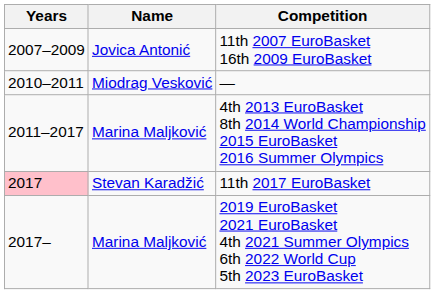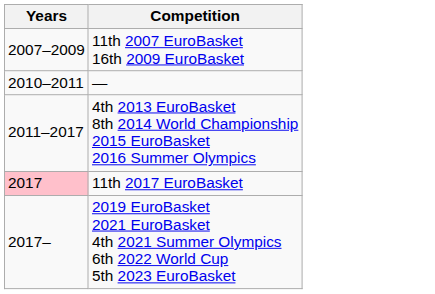 <table class="wikitable">
 <tr>
 <th>Years</th>
-<th>Name</th>
 <th>Competition</th>
 </tr>
 <tr>
 <td>2007–2009</td>
-<td> <a href='#'>Jovica Antonić</a></td>
 <td>11th <a href='#'>2007 EuroBasket</a> <br> 16th <a href='#'>2009 EuroBasket</a></td>
 </tr>
 <tr>
 <td>2010–2011</td>
-<td> <a href='#'>Miodrag Vesković</a></td>
 <td>—</td>
 </tr>
 <tr>
 <td>2011–2017</td>
-<td> <a href='#'>Marina Maljković</a></td>
 <td>4th <a href='#'>2013 EuroBasket</a> <br> 8th <a href='#'>2014 World Championship</a> <br>  <a href='#'>2015 EuroBasket</a> <br>  <a href='#'>2016 Summer Olympics</a></td>
 </tr>
 <tr>
 <td style="background: pink;">2017</td>
-<td> <a href='#'>Stevan Karadžić</a></td>
 <td>11th <a href='#'>2017 EuroBasket</a></td>
 </tr>
 <tr>
 <td>2017–</td>
-<td> <a href='#'>Marina Maljković</a></td>
 <td> <a href='#'>2019 EuroBasket</a><br> <a href='#'>2021 EuroBasket</a><br>4th <a href='#'>2021 Summer Olympics</a><br>6th <a href='#'>2022 World Cup</a><br>5th <a href='#'>2023 EuroBasket</a></td>
 </tr>
 </table>
